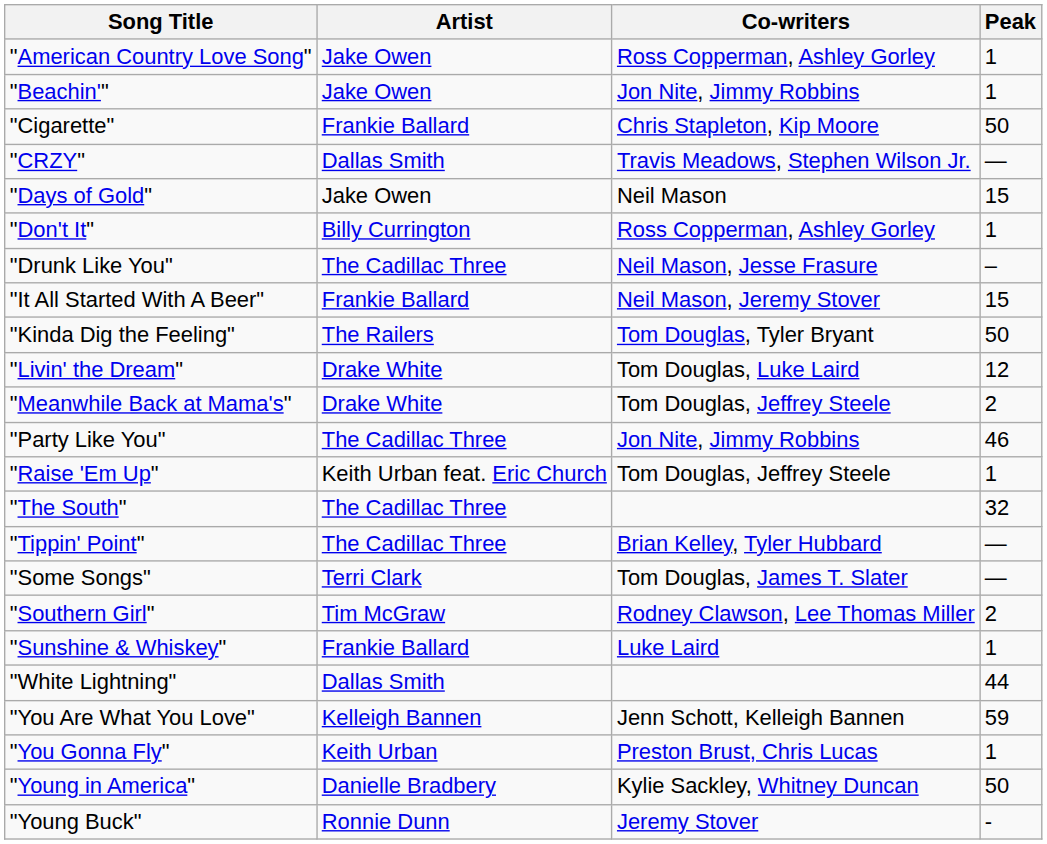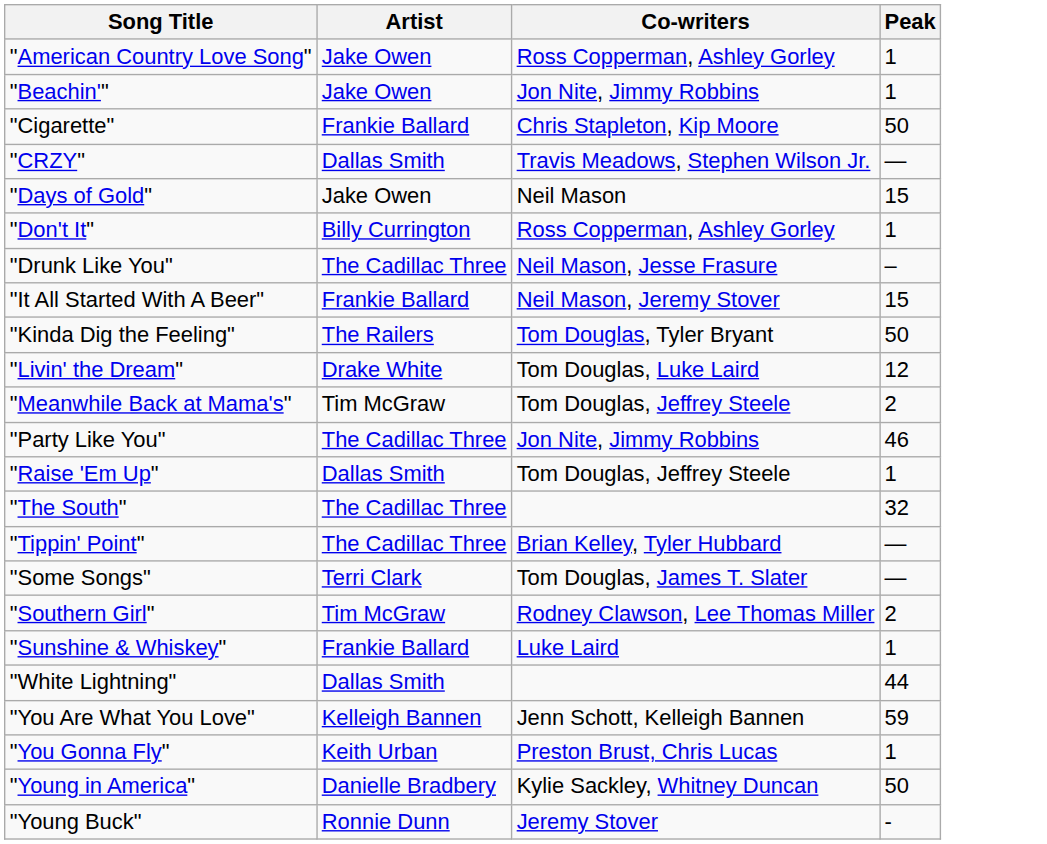 <table class="wikitable">
 <tr>
 <th>Song Title</th>
 <th>Artist</th>
 <th>Co-writers</th>
 <th>Peak</th>
 </tr>
 <tr>
 <td>"<a href='#'>American Country Love Song</a>"</td>
 <td><a href='#'>Jake Owen</a></td>
 <td><a href='#'>Ross Copperman</a>, <a href='#'>Ashley Gorley</a></td>
 <td>1</td>
 </tr>
 <tr>
 <td>"<a href='#'>Beachin'</a>"</td>
 <td><a href='#'>Jake Owen</a></td>
 <td><a href='#'>Jon Nite</a>, <a href='#'>Jimmy Robbins</a></td>
 <td>1</td>
 </tr>
 <tr>
 <td>"Cigarette"</td>
 <td><a href='#'>Frankie Ballard</a></td>
 <td><a href='#'>Chris Stapleton</a>, <a href='#'>Kip Moore</a></td>
 <td>50</td>
 </tr>
 <tr>
 <td>"<a href='#'>CRZY</a>"</td>
 <td><a href='#'>Dallas Smith</a></td>
 <td><a href='#'>Travis Meadows</a>, <a href='#'>Stephen Wilson Jr.</a></td>
 <td>—</td>
 </tr>
 <tr>
 <td>"<a href='#'>Days of Gold</a>"</td>
 <td>Jake Owen</td>
 <td>Neil Mason</td>
 <td>15</td>
 </tr>
 <tr>
 <td>"<a href='#'>Don't It</a>"</td>
 <td><a href='#'>Billy Currington</a></td>
 <td><a href='#'>Ross Copperman</a>, <a href='#'>Ashley Gorley</a></td>
 <td>1</td>
 </tr>
 <tr>
 <td>"Drunk Like You"</td>
 <td><a href='#'>The Cadillac Three</a></td>
 <td><a href='#'>Neil Mason</a>, <a href='#'>Jesse Frasure</a></td>
 <td>–</td>
 </tr>
 <tr>
 <td>"It All Started With A Beer"</td>
 <td><a href='#'>Frankie Ballard</a></td>
 <td><a href='#'>Neil Mason</a>, <a href='#'>Jeremy Stover</a></td>
 <td>15</td>
 </tr>
 <tr>
 <td>"Kinda Dig the Feeling"</td>
 <td><a href='#'>The Railers</a></td>
 <td><a href='#'>Tom Douglas</a>, Tyler Bryant</td>
 <td>50</td>
 </tr>
 <tr>
 <td>"<a href='#'>Livin' the Dream</a>"</td>
 <td><a href='#'>Drake White</a></td>
 <td>Tom Douglas, <a href='#'>Luke Laird</a></td>
 <td>12</td>
 </tr>
 <tr>
 <td>"<a href='#'>Meanwhile Back at Mama's</a>"</td>
-<td><a href='#'>Drake White</a></td>
+<td>Tim McGraw</td>
 <td>Tom Douglas, <a href='#'>Jeffrey Steele</a></td>
 <td>2</td>
 </tr>
 <tr>
 <td>"Party Like You"</td>
 <td><a href='#'>The Cadillac Three</a></td>
 <td><a href='#'>Jon Nite</a>, <a href='#'>Jimmy Robbins</a></td>
 <td>46</td>
 </tr>
 <tr>
 <td>"<a href='#'>Raise 'Em Up</a>"</td>
-<td>Keith Urban feat. <a href='#'>Eric Church</a></td>
+<td><a href='#'>Dallas Smith</a></td>
 <td>Tom Douglas, Jeffrey Steele</td>
 <td>1</td>
 </tr>
 <tr>
 <td>"<a href='#'>The South</a>"</td>
 <td><a href='#'>The Cadillac Three</a></td>
 <td></td>
 <td>32</td>
 </tr>
 <tr>
 <td>"<a href='#'>Tippin' Point</a>"</td>
 <td><a href='#'>The Cadillac Three</a></td>
 <td><a href='#'>Brian Kelley</a>, <a href='#'>Tyler Hubbard</a></td>
 <td>—</td>
 </tr>
 <tr>
 <td>"Some Songs"</td>
 <td><a href='#'>Terri Clark</a></td>
 <td>Tom Douglas, <a href='#'>James T. Slater</a></td>
 <td>—</td>
 </tr>
 <tr>
 <td>"<a href='#'>Southern Girl</a>"</td>
 <td><a href='#'>Tim McGraw</a></td>
 <td><a href='#'>Rodney Clawson</a>, <a href='#'>Lee Thomas Miller</a></td>
 <td>2</td>
 </tr>
 <tr>
 <td>"<a href='#'>Sunshine & Whiskey</a>"</td>
 <td><a href='#'>Frankie Ballard</a></td>
 <td><a href='#'>Luke Laird</a></td>
 <td>1</td>
 </tr>
 <tr>
 <td>"White Lightning"</td>
 <td><a href='#'>Dallas Smith</a></td>
 <td></td>
 <td>44</td>
 </tr>
 <tr>
 <td>"You Are What You Love"</td>
 <td><a href='#'>Kelleigh Bannen</a></td>
 <td>Jenn Schott, Kelleigh Bannen</td>
 <td>59</td>
 </tr>
 <tr>
 <td>"<a href='#'>You Gonna Fly</a>"</td>
 <td><a href='#'>Keith Urban</a></td>
 <td><a href='#'>Preston Brust, Chris Lucas</a></td>
 <td>1</td>
 </tr>
 <tr>
 <td>"<a href='#'>Young in America</a>"</td>
 <td><a href='#'>Danielle Bradbery</a></td>
 <td>Kylie Sackley, <a href='#'>Whitney Duncan</a></td>
 <td>50</td>
 </tr>
 <tr>
 <td>"Young Buck"</td>
 <td><a href='#'>Ronnie Dunn</a></td>
 <td><a href='#'>Jeremy Stover</a></td>
 <td>-</td>
 </tr>
 </table>
